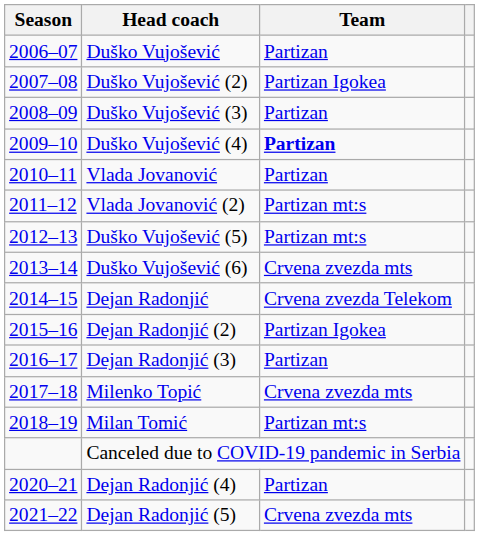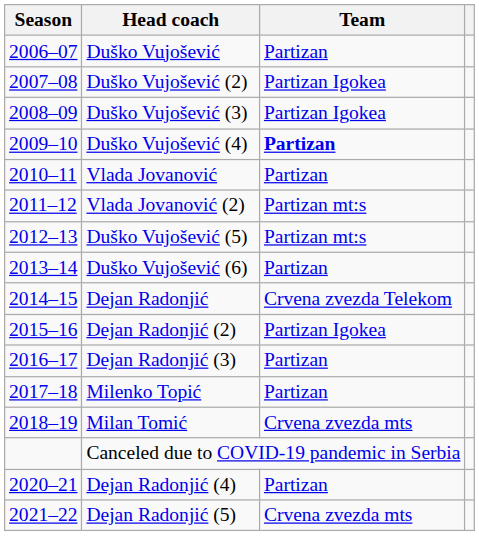 <table class="wikitable">
 <tr>
 <th>Season</th>
 <th>Head coach</th>
 <th>Team</th>
 <th></th>
 </tr>
 <tr>
 <td><a href='#'>2006–07</a></td>
 <td> <a href='#'>Duško Vujošević</a></td>
 <td><a href='#'>Partizan</a></td>
 <td></td>
 </tr>
 <tr>
 <td><a href='#'>2007–08</a></td>
 <td> <a href='#'>Duško Vujošević</a> (2)</td>
 <td><a href='#'>Partizan Igokea</a></td>
 <td></td>
 </tr>
 <tr>
 <td><a href='#'>2008–09</a></td>
 <td> <a href='#'>Duško Vujošević</a> (3)</td>
-<td><a href='#'>Partizan</a></td>
+<td><a href='#'>Partizan Igokea</a></td>
 <td></td>
 </tr>
 <tr>
 <td><a href='#'>2009–10</a></td>
 <td> <a href='#'>Duško Vujošević</a> (4)</td>
 <td><strong><a href='#'>Partizan</a></strong></td>
 <td></td>
 </tr>
 <tr>
 <td><a href='#'>2010–11</a></td>
 <td> <a href='#'>Vlada Jovanović</a></td>
 <td><a href='#'>Partizan</a></td>
 <td></td>
 </tr>
 <tr>
 <td><a href='#'>2011–12</a></td>
 <td> <a href='#'>Vlada Jovanović</a> (2)</td>
 <td><a href='#'>Partizan mt:s</a></td>
 <td></td>
 </tr>
 <tr>
 <td><a href='#'>2012–13</a></td>
 <td> <a href='#'>Duško Vujošević</a> (5)</td>
 <td><a href='#'>Partizan mt:s</a></td>
 <td></td>
 </tr>
 <tr>
 <td><a href='#'>2013–14</a></td>
 <td> <a href='#'>Duško Vujošević</a> (6)</td>
-<td><a href='#'>Crvena zvezda mts</a></td>
+<td><a href='#'>Partizan</a></td>
 <td></td>
 </tr>
 <tr>
 <td><a href='#'>2014–15</a></td>
 <td> <a href='#'>Dejan Radonjić</a></td>
 <td><a href='#'>Crvena zvezda Telekom</a></td>
 <td></td>
 </tr>
 <tr>
 <td><a href='#'>2015–16</a></td>
 <td> <a href='#'>Dejan Radonjić</a> (2)</td>
 <td><a href='#'>Partizan Igokea</a></td>
 <td></td>
 </tr>
 <tr>
 <td><a href='#'>2016–17</a></td>
 <td> <a href='#'>Dejan Radonjić</a> (3)</td>
 <td><a href='#'>Partizan</a></td>
 <td></td>
 </tr>
 <tr>
 <td><a href='#'>2017–18</a></td>
 <td> <a href='#'>Milenko Topić</a></td>
-<td><a href='#'>Crvena zvezda mts</a></td>
+<td><a href='#'>Partizan</a></td>
 <td></td>
 </tr>
 <tr>
 <td><a href='#'>2018–19</a></td>
 <td> <a href='#'>Milan Tomić</a></td>
-<td><a href='#'>Partizan mt:s</a></td>
+<td><a href='#'>Crvena zvezda mts</a></td>
 <td></td>
 </tr>
 <tr>
 <td></td>
 <td colspan=2>Canceled due to <a href='#'>COVID-19 pandemic in Serbia</a></td>
 <td></td>
 </tr>
 <tr>
 <td><a href='#'>2020–21</a></td>
 <td> <a href='#'>Dejan Radonjić</a> (4)</td>
 <td><a href='#'>Partizan</a></td>
 <td></td>
 </tr>
 <tr>
 <td><a href='#'>2021–22</a></td>
 <td> <a href='#'>Dejan Radonjić</a> (5)</td>
 <td><a href='#'>Crvena zvezda mts</a></td>
 <td></td>
 </tr>
 </table>
